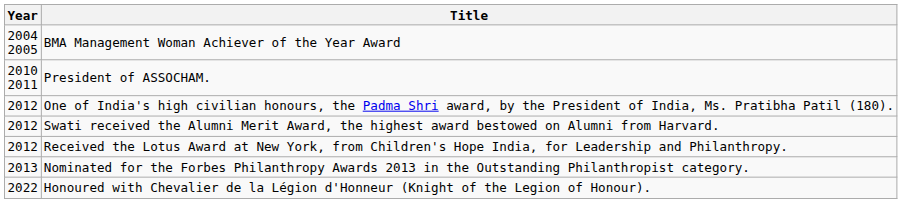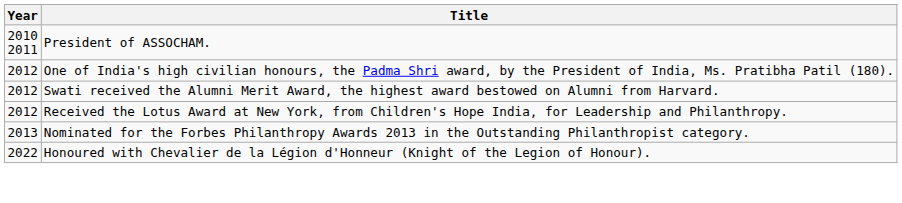 <table class="wikitable">
 <tr>
 <th>Year</th>
 <th>Title</th>
-</tr>
-<tr>
-<td>2004<br>2005</td>
-<td>BMA Management Woman Achiever of the Year Award</td>
 </tr>
 <tr>
 <td>2010<br>2011</td>
 <td>President of ASSOCHAM.</td>
 </tr>
 <tr>
 <td>2012</td>
 <td>One of India's high civilian honours, the <a href='#'>Padma Shri</a> award, by the President of India, Ms. Pratibha Patil (180).</td>
 </tr>
 <tr>
 <td>2012</td>
 <td>Swati received the Alumni Merit Award, the highest award bestowed on Alumni from Harvard.</td>
 </tr>
 <tr>
 <td>2012</td>
 <td>Received the Lotus Award at New York, from Children's Hope India, for Leadership and Philanthropy.</td>
 </tr>
 <tr>
 <td>2013</td>
 <td>Nominated for the Forbes Philanthropy Awards 2013 in the Outstanding Philanthropist category.</td>
 </tr>
 <tr>
 <td>2022</td>
 <td>Honoured with Chevalier de la Légion d'Honneur (Knight of the Legion of Honour).</td>
 </tr>
 </table>
